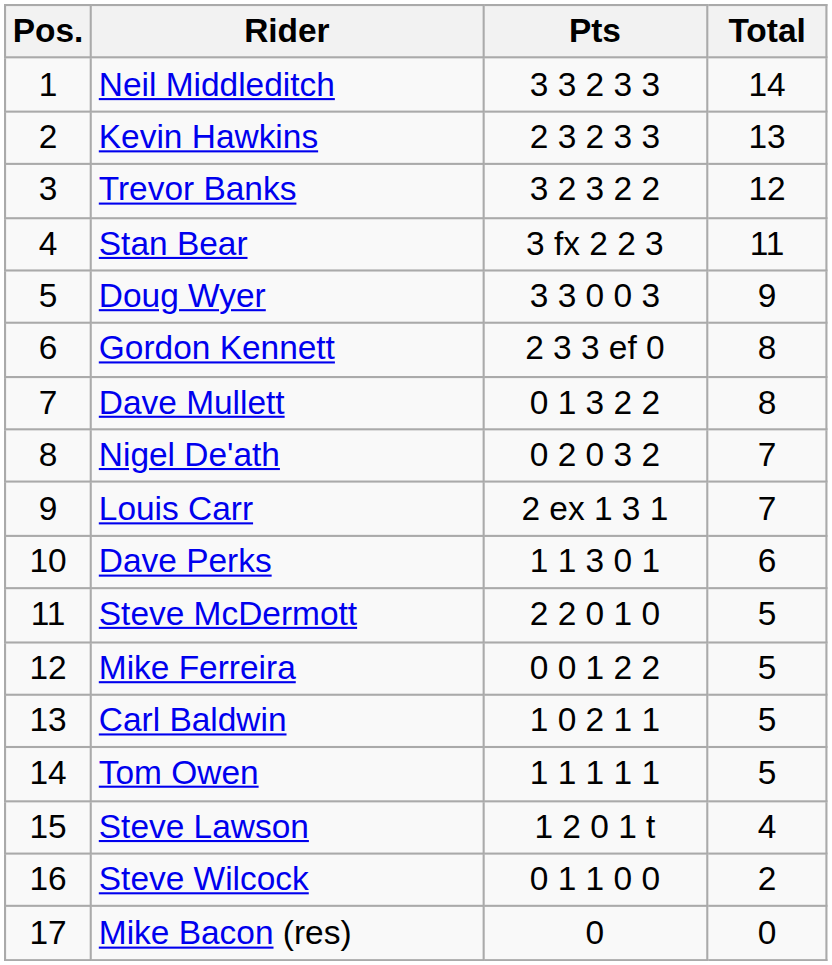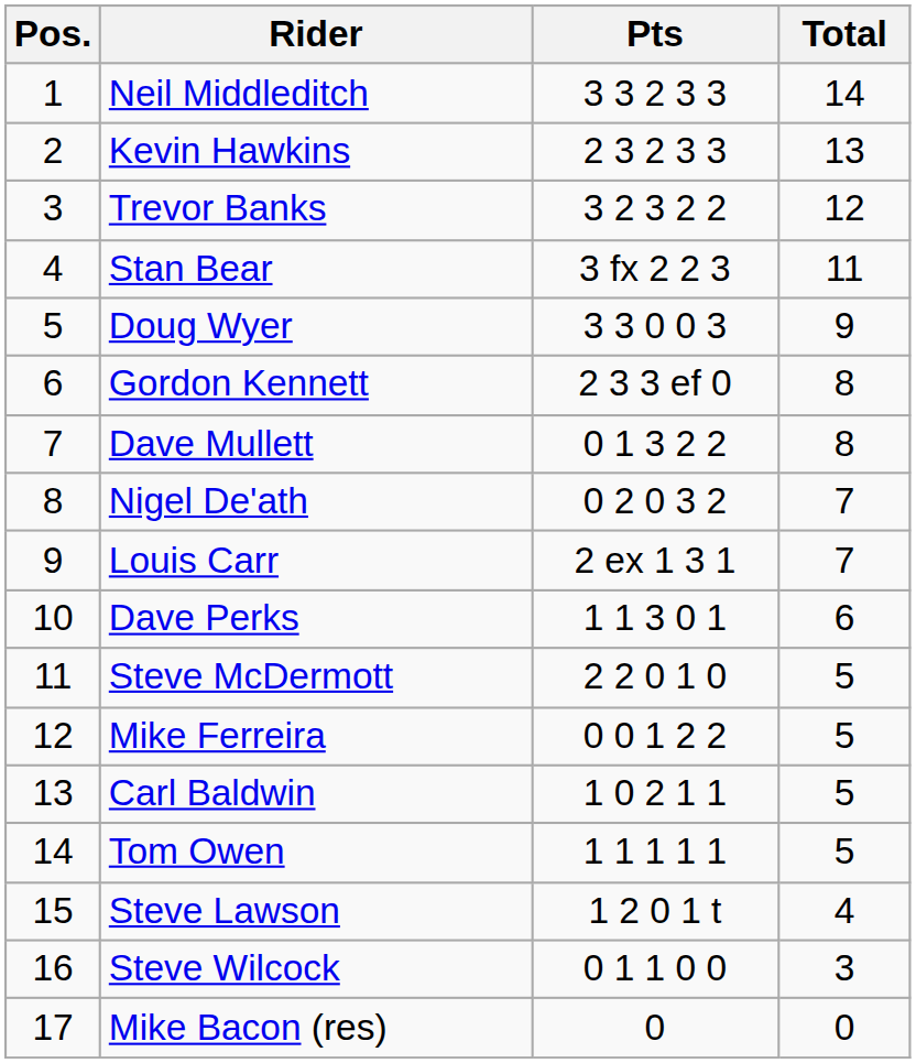 <table class=wikitable>
 <tr>
 <th width=25px>Pos.</th>
 <th width=180px>Rider</th>
 <th width=100px>Pts</th>
 <th width=50px>Total</th>
 </tr>
 <tr align=center >
 <td>1</td>
 <td align=left> <a href='#'>Neil Middleditch</a></td>
 <td>3	3	2	3	3</td>
 <td>14</td>
 </tr>
 <tr align=center>
 <td>2</td>
 <td align=left> <a href='#'>Kevin Hawkins</a></td>
 <td>2	3	2	3	3</td>
 <td>13</td>
 </tr>
 <tr align=center>
 <td>3</td>
 <td align=left> <a href='#'>Trevor Banks</a></td>
 <td>3	2	3	2	2</td>
 <td>12</td>
 </tr>
 <tr align=center>
 <td>4</td>
 <td align=left> <a href='#'>Stan Bear</a></td>
 <td>3	fx	2	2	3</td>
 <td>11</td>
 </tr>
 <tr align=center>
 <td>5</td>
 <td align=left> <a href='#'>Doug Wyer</a></td>
 <td>3	3	0	0	3</td>
 <td>9</td>
 </tr>
 <tr align=center>
 <td>6</td>
 <td align=left> <a href='#'>Gordon Kennett</a></td>
 <td>2	3	3	ef	0</td>
 <td>8</td>
 </tr>
 <tr align=center>
 <td>7</td>
 <td align=left> <a href='#'>Dave Mullett</a></td>
 <td>0	1	3	2	2</td>
 <td>8</td>
 </tr>
 <tr align=center>
 <td>8</td>
 <td align=left> <a href='#'>Nigel De'ath</a></td>
 <td>0	2	0	3	2</td>
 <td>7</td>
 </tr>
 <tr align=center>
 <td>9</td>
 <td align=left> <a href='#'>Louis Carr</a></td>
 <td>2	ex	1	3	1</td>
 <td>7</td>
 </tr>
 <tr align=center>
 <td>10</td>
 <td align=left> <a href='#'>Dave Perks</a></td>
 <td>1	1	3	0	1</td>
 <td>6</td>
 </tr>
 <tr align=center>
 <td>11</td>
 <td align=left> <a href='#'>Steve McDermott</a></td>
 <td>2	2	0	1	0</td>
 <td>5</td>
 </tr>
 <tr align=center>
 <td>12</td>
 <td align=left> <a href='#'>Mike Ferreira</a></td>
 <td>0	0	1	2	2</td>
 <td>5</td>
 </tr>
 <tr align=center>
 <td>13</td>
 <td align=left> <a href='#'>Carl Baldwin</a></td>
 <td>1	0	2	1	1</td>
 <td>5</td>
 </tr>
 <tr align=center>
 <td>14</td>
 <td align=left> <a href='#'>Tom Owen</a></td>
 <td>1	1	1	1	1</td>
 <td>5</td>
 </tr>
 <tr align=center>
 <td>15</td>
 <td align=left> <a href='#'>Steve Lawson</a></td>
 <td>1	2	0	1	t</td>
 <td>4</td>
 </tr>
 <tr align=center>
 <td>16</td>
 <td align=left> <a href='#'>Steve Wilcock</a></td>
 <td>0	1	1	0	0</td>
-<td>2</td>
+<td>3</td>
 </tr>
 <tr align=center>
 <td>17</td>
 <td align=left> <a href='#'>Mike Bacon</a> (res)</td>
 <td>0</td>
 <td>0</td>
 </tr>
 </table>
